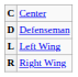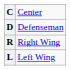 <table class="wikitable" style="font-size:90%;">
 <tr>
 <th>C</th>
 <td><a href='#'>Center</a></td>
 </tr>
 <tr>
 <th>D</th>
 <td><a href='#'>Defenseman</a></td>
 </tr>
 <tr>
+<th>R</th>
+<td><a href='#'>Right Wing</a></td>
+</tr>
+<tr>
 <th>L</th>
 <td><a href='#'>Left Wing</a></td>
 </tr>
-<tr>
-<th>R</th>
-<td><a href='#'>Right Wing</a></td>
-</tr>
 </table>
